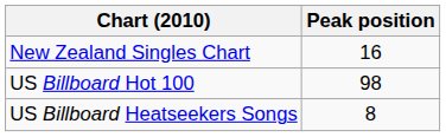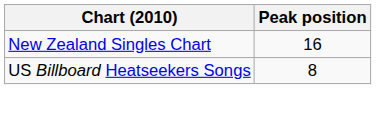 <table class="wikitable">
 <tr>
 <th>Chart (2010)</th>
 <th>Peak position</th>
 </tr>
 <tr>
 <td><a href='#'>New Zealand Singles Chart</a></td>
 <td style="text-align:center;">16</td>
 </tr>
 <tr>
-<td>US <a href='#'><em>Billboard</em> Hot 100</a></td>
-<td style="text-align:center;">98</td>
-</tr>
-<tr>
 <td>US <em>Billboard</em> <a href='#'>Heatseekers Songs</a></td>
 <td style="text-align:center;">8</td>
 </tr>
 </table>
